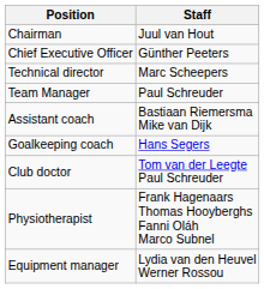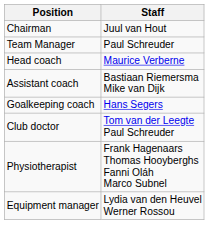 <table class="wikitable">
 <tr>
 <th>Position</th>
 <th>Staff</th>
 </tr>
 <tr>
 <td>Chairman</td>
 <td> Juul van Hout</td>
 </tr>
 <tr>
-<td>Chief Executive Officer</td>
-<td> Günther Peeters</td>
+<td>Team Manager</td>
+<td> Paul Schreuder</td>
 </tr>
 <tr>
-<td>Technical director</td>
-<td> Marc Scheepers</td>
-</tr>
-<tr>
-<td>Team Manager</td>
-<td> Paul Schreuder</td>
+<td>Head coach</td>
+<td>  <a href='#'>Maurice Verberne</a></td>
 </tr>
 <tr>
 <td>Assistant coach</td>
 <td> Bastiaan Riemersma <br>  Mike van Dijk</td>
 </tr>
 <tr>
 <td>Goalkeeping coach</td>
 <td> <a href='#'>Hans Segers</a></td>
 </tr>
 <tr>
 <td>Club doctor</td>
 <td>  <a href='#'>Tom van der Leegte</a> <br>  Paul Schreuder</td>
 </tr>
 <tr>
 <td>Physiotherapist</td>
 <td> Frank Hagenaars  <br>  Thomas Hooyberghs  <br>  Fanni Oláh <br>  Marco Subnel</td>
 </tr>
 <tr>
 <td>Equipment manager</td>
 <td>  Lydia van den Heuvel <br>   Werner Rossou</td>
 </tr>
 </table>
